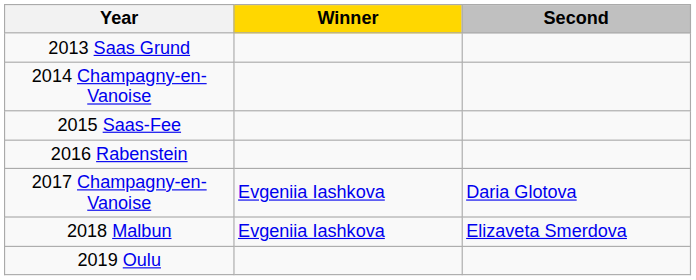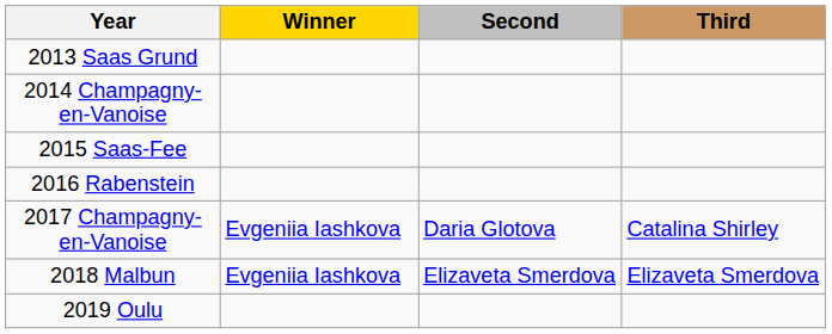 <table class="wikitable">
 <tr>
 <th width = "200">Year</th>
 <th width = "200" style="background: gold;">Winner</th>
 <th width = "200" style="background: silver;">Second</th>
+<th width = "200" style="background: #cc9966;">Third</th>
 </tr>
 <tr>
 <td align="center">2013 <a href='#'>Saas Grund</a></td>
+<td></td>
 <td></td>
 <td></td>
 </tr>
 <tr>
 <td align="center">2014 <a href='#'>Champagny-en-Vanoise</a></td>
 <td></td>
 <td></td>
+<td></td>
 </tr>
 <tr>
 <td align="center">2015 <a href='#'>Saas-Fee</a></td>
+<td></td>
 <td></td>
 <td></td>
 </tr>
 <tr>
 <td align="center">2016 <a href='#'>Rabenstein</a></td>
 <td></td>
 <td></td>
+<td></td>
 </tr>
 <tr>
 <td align="center">2017 <a href='#'>Champagny-en-Vanoise</a></td>
 <td> <a href='#'>Evgeniia Iashkova</a></td>
 <td> <a href='#'>Daria Glotova</a></td>
+<td> <a href='#'>Catalina Shirley</a></td>
 </tr>
 <tr>
 <td align="center">2018 <a href='#'>Malbun</a></td>
 <td> <a href='#'>Evgeniia Iashkova</a></td>
+<td> <a href='#'>Elizaveta Smerdova</a></td>
 <td> <a href='#'>Elizaveta Smerdova</a></td>
 </tr>
 <tr>
 <td align="center">2019 <a href='#'>Oulu</a></td>
 <td></td>
 <td></td>
+<td></td>
 </tr>
 </table>
